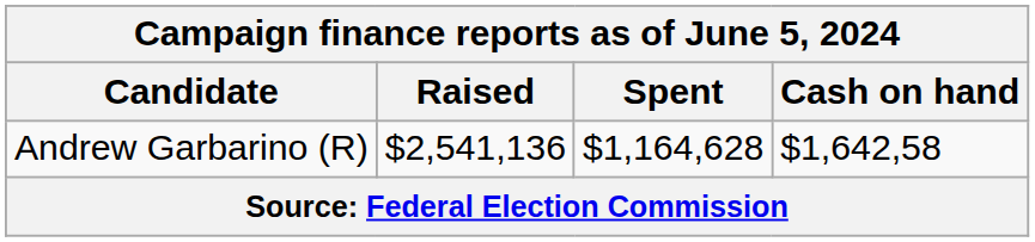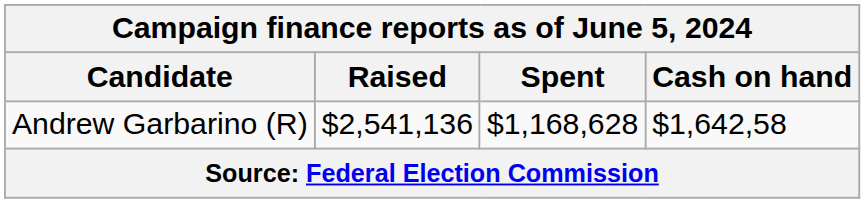 <table class="wikitable sortable">
 <tr>
 <th colspan=4>Campaign finance reports as of June 5, 2024</th>
 </tr>
 <tr style="text-align:center;">
 <th>Candidate</th>
 <th>Raised</th>
 <th>Spent</th>
 <th>Cash on hand</th>
 </tr>
 <tr>
 <td>Andrew Garbarino (R)</td>
 <td>$2,541,136</td>
-<td>$1,164,628</td>
+<td>$1,168,628</td>
 <td>$1,642,58</td>
 </tr>
 <tr>
 <th colspan="4"><small>Source: <a href='#'>Federal Election Commission</a></small></th>
 </tr>
 </table>
